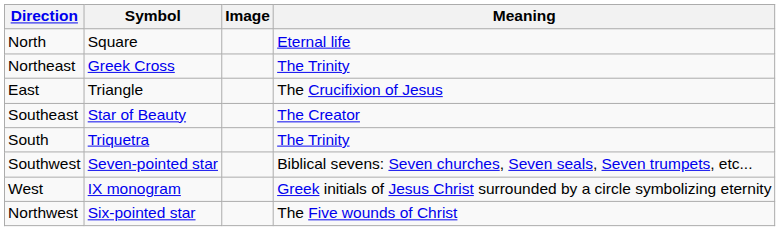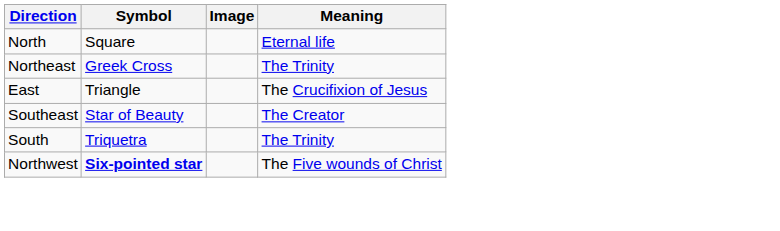 <table class="wikitable">
 <tr>
 <th><a href='#'>Direction</a></th>
 <th>Symbol</th>
 <th>Image</th>
 <th>Meaning</th>
 </tr>
 <tr>
 <td>North</td>
 <td>Square</td>
 <td></td>
 <td><a href='#'>Eternal life</a></td>
 </tr>
 <tr>
 <td>Northeast</td>
 <td><a href='#'>Greek Cross</a></td>
 <td></td>
 <td><a href='#'>The Trinity</a></td>
 </tr>
 <tr>
 <td>East</td>
 <td>Triangle</td>
 <td></td>
 <td>The <a href='#'>Crucifixion of Jesus</a></td>
 </tr>
 <tr>
 <td>Southeast</td>
 <td><a href='#'>Star of Beauty</a></td>
 <td></td>
 <td><a href='#'>The Creator</a></td>
 </tr>
 <tr>
 <td>South</td>
 <td><a href='#'>Triquetra</a></td>
 <td></td>
 <td><a href='#'>The Trinity</a></td>
 </tr>
 <tr>
-<td>Southwest</td>
-<td><a href='#'>Seven-pointed star</a></td>
-<td></td>
-<td>Biblical sevens: <a href='#'>Seven churches</a>, <a href='#'>Seven seals</a>, <a href='#'>Seven trumpets</a>, etc...</td>
-</tr>
-<tr>
-<td>West</td>
-<td><a href='#'>IX monogram</a></td>
-<td></td>
-<td><a href='#'>Greek</a> initials of <a href='#'>Jesus Christ</a> surrounded by a circle symbolizing eternity</td>
-</tr>
-<tr>
 <td>Northwest</td>
-<td><a href='#'>Six-pointed star</a></td>
+<td><strong><a href='#'>Six-pointed star</a></strong></td>
 <td></td>
 <td>The <a href='#'>Five wounds of Christ</a></td>
 </tr>
 </table>
